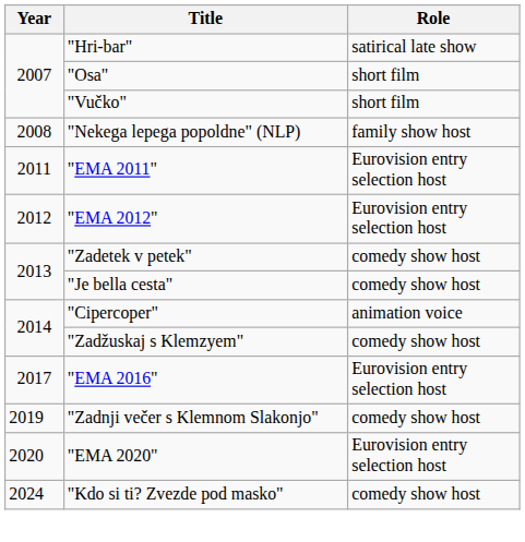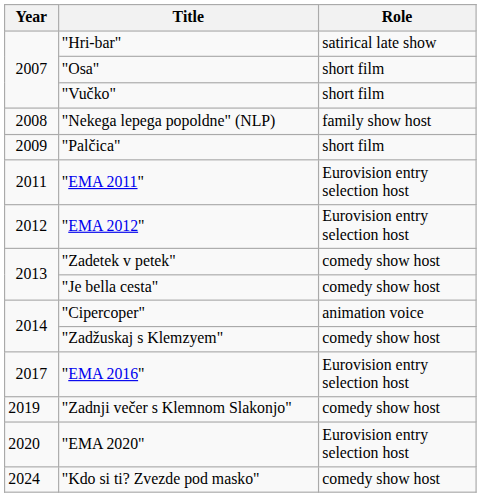 <table class="wikitable" style="font-size:86%;">
 <tr>
 <th width="40">Year</th>
 <th width="220">Title</th>
 <th width="130">Role</th>
 </tr>
 <tr>
 <td align=center rowspan=3>2007</td>
 <td>"Hri-bar"</td>
 <td>satirical late show</td>
 </tr>
 <tr>
 <td>"Osa"</td>
 <td>short film</td>
 </tr>
 <tr>
 <td>"Vučko"</td>
 <td>short film</td>
 </tr>
 <tr>
 <td align=center>2008</td>
 <td>"Nekega lepega popoldne" (NLP)</td>
 <td>family show host</td>
+</tr>
+<tr>
+<td align=center>2009</td>
+<td>"Palčica"</td>
+<td>short film</td>
 </tr>
 <tr>
 <td align=center>2011</td>
 <td>"<a href='#'>EMA 2011</a>"</td>
 <td>Eurovision entry selection host</td>
 </tr>
 <tr>
 <td align=center>2012</td>
 <td>"<a href='#'>EMA 2012</a>"</td>
 <td>Eurovision entry selection host</td>
 </tr>
 <tr>
 <td align=center rowspan=2>2013</td>
 <td>"Zadetek v petek"</td>
 <td>comedy show host</td>
 </tr>
 <tr>
 <td>"Je bella cesta"</td>
 <td>comedy show host</td>
 </tr>
 <tr>
 <td align=center rowspan=2>2014</td>
 <td>"Cipercoper"</td>
 <td>animation voice</td>
 </tr>
 <tr>
 <td>"Zadžuskaj s Klemzyem"</td>
 <td>comedy show host</td>
 </tr>
 <tr>
 <td align=center>2017</td>
 <td>"<a href='#'>EMA 2016</a>"</td>
 <td>Eurovision entry selection host</td>
 </tr>
 <tr>
 <td>2019</td>
 <td>"Zadnji večer s Klemnom Slakonjo"</td>
 <td>comedy show host</td>
 </tr>
 <tr>
 <td>2020</td>
 <td>"EMA 2020"</td>
 <td>Eurovision entry selection host</td>
 </tr>
 <tr>
 <td>2024</td>
 <td>"Kdo si ti? Zvezde pod masko"</td>
 <td>comedy show host</td>
 </tr>
 </table>
